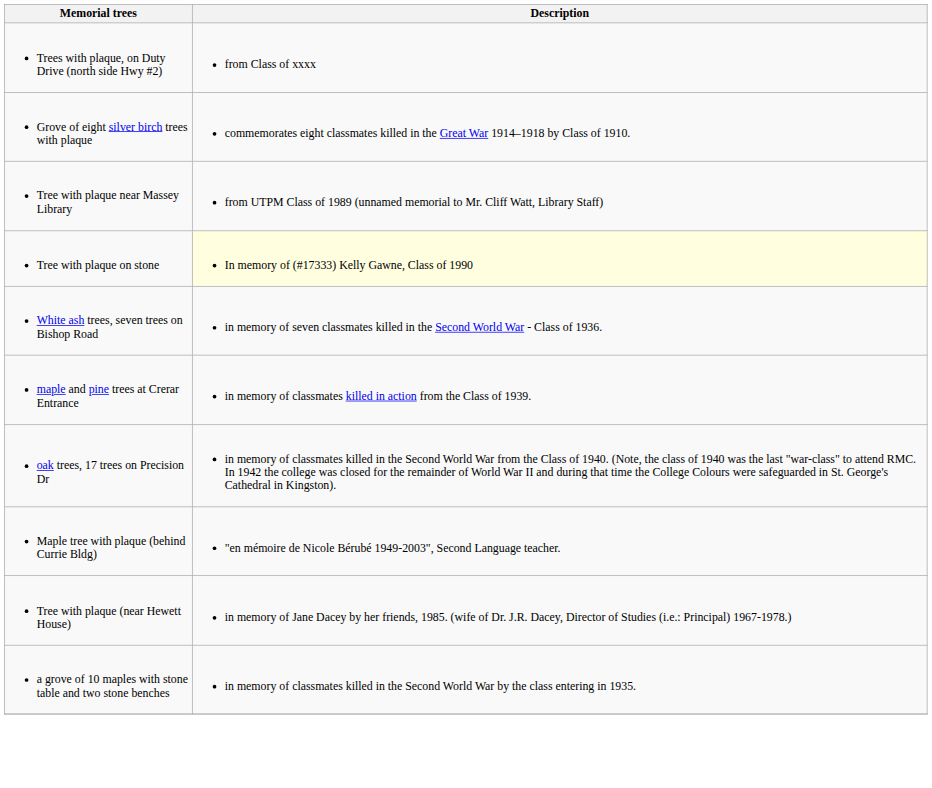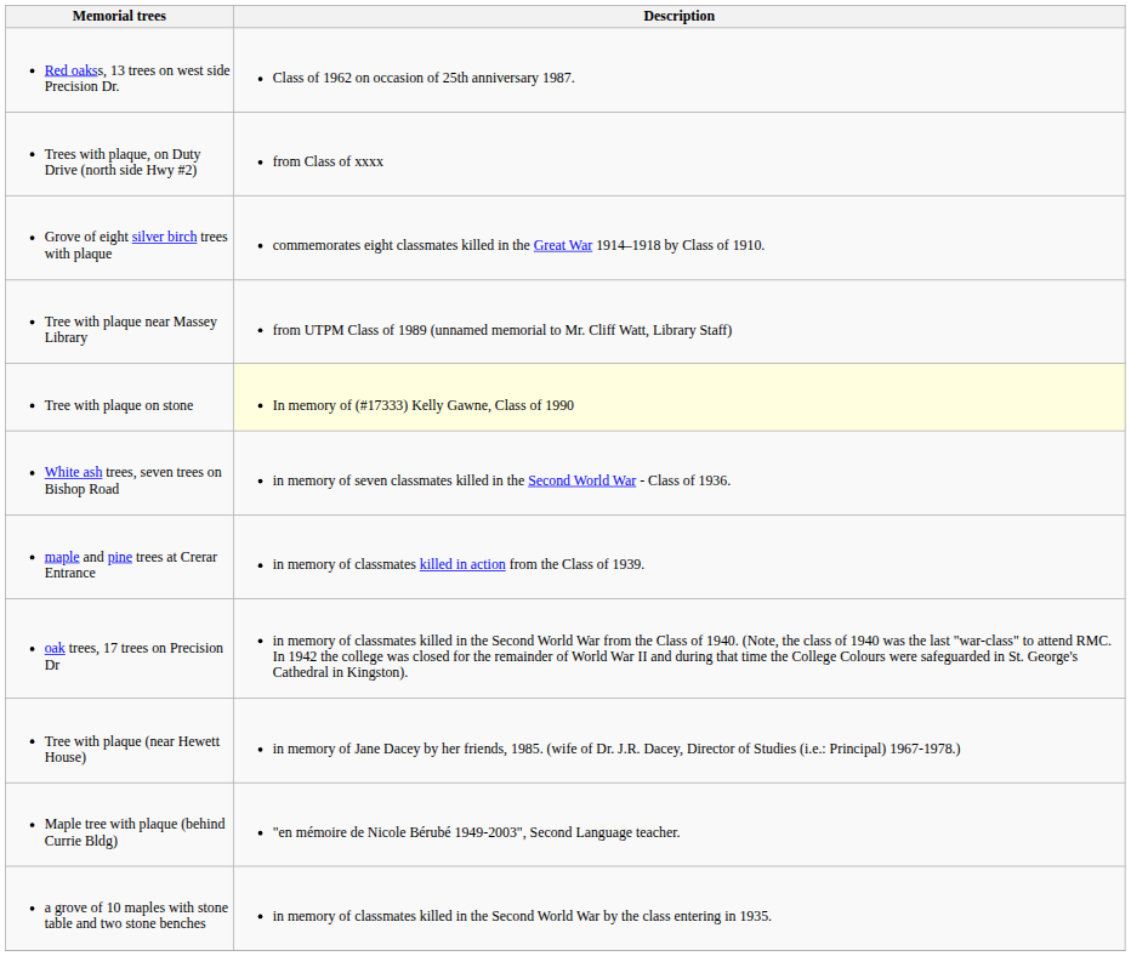 <table class="wikitable">
 <tr>
 <th>Memorial trees</th>
 <th>Description</th>
+</tr>
+<tr>
+<td><br><ul><li><a href='#'>Red oaks</a>s, 13 trees on west side Precision Dr.</li></ul></td>
+<td><br><ul><li>Class of 1962 on occasion of 25th anniversary 1987.</li></ul></td>
 </tr>
 <tr>
 <td><br><ul><li>Trees with plaque, on Duty Drive (north side Hwy #2)</li></ul></td>
 <td><br><ul><li>from Class of xxxx</li></ul></td>
 </tr>
 <tr>
 <td><br><ul><li>Grove of eight <a href='#'>silver birch</a> trees with plaque</li></ul></td>
 <td><br><ul><li>commemorates eight classmates killed in the <a href='#'>Great War</a> 1914–1918 by Class of 1910.</li></ul></td>
 </tr>
 <tr>
 <td><br><ul><li>Tree with plaque near Massey Library</li></ul></td>
 <td><br><ul><li>from UTPM Class of 1989 (unnamed memorial to Mr. Cliff Watt, Library Staff)</li></ul></td>
 </tr>
 <tr>
 <td><br><ul><li>Tree with plaque on stone</li></ul></td>
 <td style="background: lightyellow;"><br><ul><li>In memory of (#17333) Kelly Gawne, Class of 1990</li></ul></td>
 </tr>
 <tr>
 <td><br><ul><li><a href='#'>White ash</a> trees, seven trees on Bishop Road</li></ul></td>
 <td><br><ul><li>in memory of seven classmates killed in the <a href='#'>Second World War</a> - Class of 1936.</li></ul></td>
 </tr>
 <tr>
 <td><br><ul><li><a href='#'>maple</a> and <a href='#'>pine</a> trees at Crerar Entrance</li></ul></td>
 <td><br><ul><li>in memory of classmates <a href='#'>killed in action</a> from the Class of 1939.</li></ul></td>
 </tr>
 <tr>
 <td><br><ul><li><a href='#'>oak</a> trees, 17 trees on Precision Dr</li></ul></td>
 <td><br><ul><li>in memory of classmates killed in the Second World War from the Class of 1940. (Note, the class of 1940 was the last "war-class" to attend RMC.  In 1942 the college was closed for the remainder of World War II and during that time the College Colours were safeguarded in St. George's Cathedral in Kingston).</li></ul></td>
 </tr>
 <tr>
+<td><br><ul><li>Tree with plaque (near Hewett House)</li></ul></td>
+<td><br><ul><li>in memory of Jane Dacey by her friends, 1985. (wife of Dr. J.R. Dacey, Director of Studies (i.e.: Principal) 1967-1978.)</li></ul></td>
+</tr>
+<tr>
 <td><br><ul><li>Maple tree with plaque (behind Currie Bldg)</li></ul></td>
 <td><br><ul><li>"en mémoire de Nicole Bérubé 1949-2003", Second Language teacher.</li></ul></td>
-</tr>
-<tr>
-<td><br><ul><li>Tree with plaque (near Hewett House)</li></ul></td>
-<td><br><ul><li>in memory of Jane Dacey by her friends, 1985. (wife of Dr. J.R. Dacey, Director of Studies (i.e.: Principal) 1967-1978.)</li></ul></td>
 </tr>
 <tr>
 <td><br><ul><li>a grove of 10 maples with stone table and two stone benches</li></ul></td>
 <td><br><ul><li>in memory of classmates killed in the Second World War by the class entering in 1935.</li></ul></td>
 </tr>
 <tr>
 </tr>
 </table>
